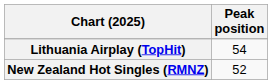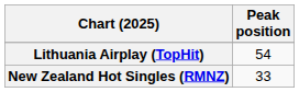 <table class="wikitable sortable plainrowheaders" style="text-align:center">
 <tr>
 <th scope="col">Chart (2025)</th>
 <th scope="col">Peak<br>position</th>
 </tr>
 <tr>
 </tr>
 <tr>
 <th scope="row">Lithuania Airplay (<a href='#'>TopHit</a>)</th>
 <td>54</td>
 </tr>
 <tr>
 <th scope="row">New Zealand Hot Singles (<a href='#'>RMNZ</a>)</th>
-<td>52</td>
+<td>33</td>
 </tr>
 </table>
